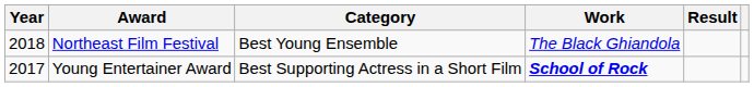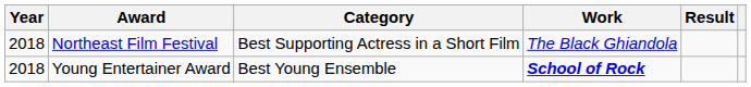 <table class="wikitable plainrowheaders">
 <tr>
 <th scope="col">Year</th>
 <th scope="col">Award</th>
 <th scope="col">Category</th>
 <th scope="col">Work</th>
 <th scope="col">Result</th>
 <th scope="col"></th>
 </tr>
 <tr>
 <td>2018</td>
 <td><a href='#'>Northeast Film Festival</a></td>
-<td>Best Young Ensemble</td>
+<td>Best Supporting Actress in a Short Film</td>
 <td><em><a href='#'>The Black Ghiandola</a></em></td>
 <td></td>
 <td style="text-align:center;"></td>
 </tr>
 <tr>
-<td>2017</td>
+<td>2018</td>
 <td>Young Entertainer Award</td>
-<td>Best Supporting Actress in a Short Film</td>
+<td>Best Young Ensemble</td>
 <td><strong><em><a href='#'>School of Rock</a></em></strong></td>
 <td></td>
 <td style="text-align:center;"></td>
 </tr>
 </table>
